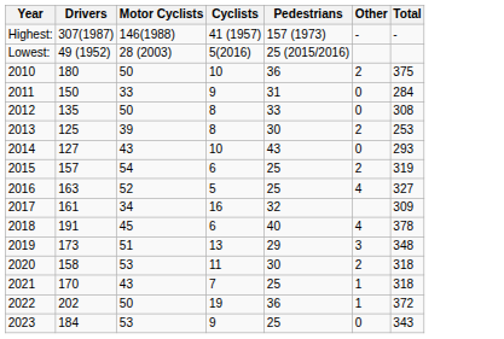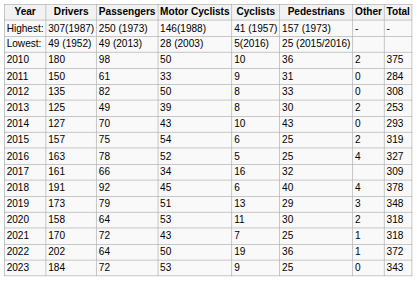 <table class="wikitable sortable">
 <tr>
 <th>Year</th>
 <th>Drivers</th>
+<th>Passengers</th>
 <th>Motor Cyclists</th>
 <th>Cyclists</th>
 <th>Pedestrians</th>
 <th>Other</th>
 <th>Total</th>
 </tr>
 <tr>
 <td>Highest:</td>
 <td>307(1987)</td>
+<td>250 (1973)</td>
 <td>146(1988)</td>
 <td>41 (1957)</td>
 <td>157 (1973)</td>
 <td>-</td>
 <td>-</td>
 </tr>
 <tr>
 <td>Lowest:</td>
 <td>49 (1952)</td>
+<td>49 (2013)</td>
 <td>28 (2003)</td>
 <td>5(2016)</td>
 <td>25 (2015/2016)</td>
 <td></td>
 <td></td>
 </tr>
 <tr>
 <td>2010</td>
 <td>180</td>
+<td>98</td>
 <td>50</td>
 <td>10</td>
 <td>36</td>
 <td>2</td>
 <td>375</td>
 </tr>
 <tr>
 <td>2011</td>
 <td>150</td>
+<td>61</td>
 <td>33</td>
 <td>9</td>
 <td>31</td>
 <td>0</td>
 <td>284</td>
 </tr>
 <tr>
 <td>2012</td>
 <td>135</td>
+<td>82</td>
 <td>50</td>
 <td>8</td>
 <td>33</td>
 <td>0</td>
 <td>308</td>
 </tr>
 <tr>
 <td>2013</td>
 <td>125</td>
+<td>49</td>
 <td>39</td>
 <td>8</td>
 <td>30</td>
 <td>2</td>
 <td>253</td>
 </tr>
 <tr>
 <td>2014</td>
 <td>127</td>
+<td>70</td>
 <td>43</td>
 <td>10</td>
 <td>43</td>
 <td>0</td>
 <td>293</td>
 </tr>
 <tr>
 <td>2015</td>
 <td>157</td>
+<td>75</td>
 <td>54</td>
 <td>6</td>
 <td>25</td>
 <td>2</td>
 <td>319</td>
 </tr>
 <tr>
 <td>2016</td>
 <td>163</td>
+<td>78</td>
 <td>52</td>
 <td>5</td>
 <td>25</td>
 <td>4</td>
 <td>327</td>
 </tr>
 <tr>
 <td>2017</td>
 <td>161</td>
+<td>66</td>
 <td>34</td>
 <td>16</td>
 <td>32</td>
 <td></td>
 <td>309</td>
 </tr>
 <tr>
 <td>2018</td>
 <td>191</td>
+<td>92</td>
 <td>45</td>
 <td>6</td>
 <td>40</td>
 <td>4</td>
 <td>378</td>
 </tr>
 <tr>
 <td>2019</td>
 <td>173</td>
+<td>79</td>
 <td>51</td>
 <td>13</td>
 <td>29</td>
 <td>3</td>
 <td>348</td>
 </tr>
 <tr>
 <td>2020</td>
 <td>158</td>
+<td>64</td>
 <td>53</td>
 <td>11</td>
 <td>30</td>
 <td>2</td>
 <td>318</td>
 </tr>
 <tr>
 <td>2021</td>
 <td>170</td>
+<td>72</td>
 <td>43</td>
 <td>7</td>
 <td>25</td>
 <td>1</td>
 <td>318</td>
 </tr>
 <tr>
 <td>2022</td>
 <td>202</td>
+<td>64</td>
 <td>50</td>
 <td>19</td>
 <td>36</td>
 <td>1</td>
 <td>372</td>
 </tr>
 <tr>
 <td>2023</td>
 <td>184</td>
+<td>72</td>
 <td>53</td>
 <td>9</td>
 <td>25</td>
 <td>0</td>
 <td>343</td>
 </tr>
 </table>
